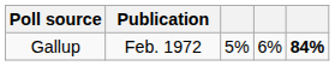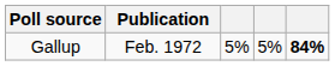 <table class="wikitable" style="font-size:90%;text-align:center;">
 <tr>
 <th>Poll source</th>
 <th style="width:90px;">Publication</th>
 <th></th>
 <th></th>
 <th></th>
 </tr>
 <tr>
 <td>Gallup</td>
 <td>Feb. 1972</td>
 <td>5%</td>
-<td>6%</td>
+<td>5%</td>
 <td><strong>84%</strong></td>
 </tr>
 </table>
